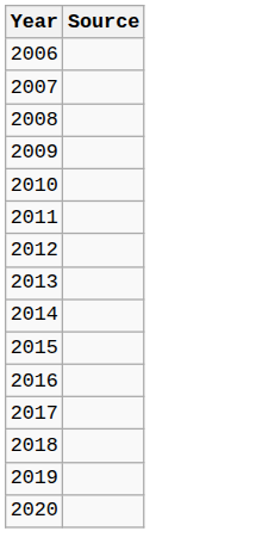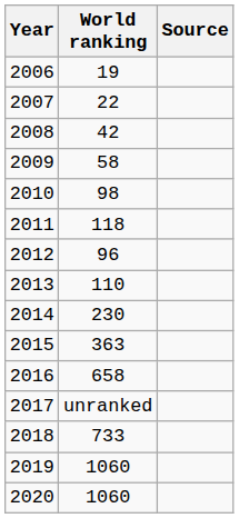 <table class=wikitable style=text-align:center>
 <tr>
 <th>Year</th>
+<th>World<br>ranking</th>
 <th>Source</th>
 </tr>
 <tr>
 <td>2006</td>
+<td>19</td>
 <td></td>
 </tr>
 <tr>
 <td>2007</td>
+<td>22</td>
 <td></td>
 </tr>
 <tr>
 <td>2008</td>
+<td>42</td>
 <td></td>
 </tr>
 <tr>
 <td>2009</td>
+<td>58</td>
 <td></td>
 </tr>
 <tr>
 <td>2010</td>
+<td>98</td>
 <td></td>
 </tr>
 <tr>
 <td>2011</td>
+<td>118</td>
 <td></td>
 </tr>
 <tr>
 <td>2012</td>
+<td>96</td>
 <td></td>
 </tr>
 <tr>
 <td>2013</td>
+<td>110</td>
 <td></td>
 </tr>
 <tr>
 <td>2014</td>
+<td>230</td>
 <td></td>
 </tr>
 <tr>
 <td>2015</td>
+<td>363</td>
 <td></td>
 </tr>
 <tr>
 <td>2016</td>
+<td>658</td>
 <td></td>
 </tr>
 <tr>
 <td>2017</td>
+<td>unranked</td>
 <td></td>
 </tr>
 <tr>
 <td>2018</td>
+<td>733</td>
 <td></td>
 </tr>
 <tr>
 <td>2019</td>
+<td>1060</td>
 <td></td>
 </tr>
 <tr>
 <td>2020</td>
+<td>1060</td>
 <td></td>
 </tr>
 </table>
